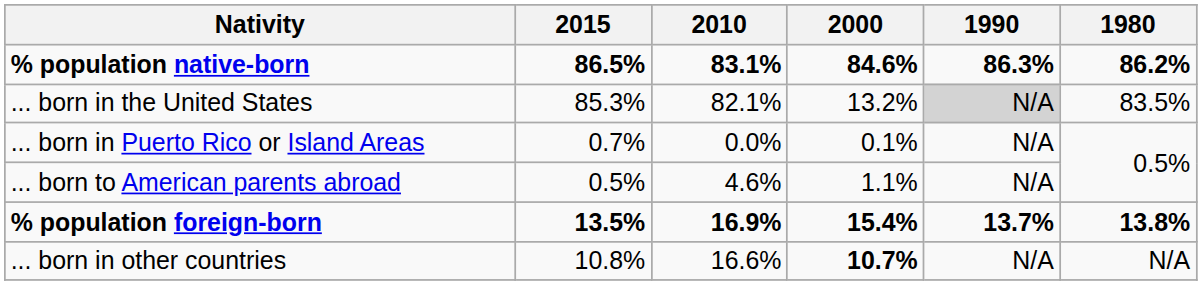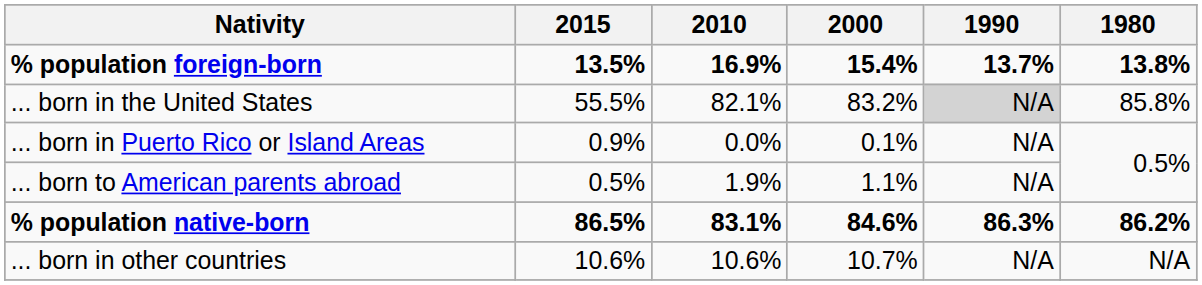 <table class="wikitable" style="font-size: 90%; text-align: right;">
 <tr>
 <th style="width: 20em;">Nativity</th>
 <th style="width: 5em;">2015</th>
 <th style="width: 5em;">2010</th>
 <th style="width: 5em;">2000</th>
 <th style="width: 5em;">1990</th>
 <th style="width: 5em;">1980</th>
 </tr>
 <tr>
+<td style="text-align:left"><strong>% population <a href='#'>foreign-born</a></strong></td>
+<td><strong>13.5%</strong></td>
+<td><strong>16.9%</strong></td>
+<td><strong>15.4%</strong></td>
+<td><strong>13.7%</strong></td>
+<td><strong>13.8%</strong></td>
+</tr>
+<tr>
+<td style="text-align:left">... born in the United States</td>
+<td>55.5%</td>
+<td>82.1%</td>
+<td>83.2%</td>
+<td style="background: lightgrey;">N/A</td>
+<td>85.8%</td>
+</tr>
+<tr>
+<td style="text-align:left">... born in <a href='#'>Puerto Rico</a> or <a href='#'>Island Areas</a></td>
+<td>0.9%</td>
+<td>0.0%</td>
+<td>0.1%</td>
+<td>N/A</td>
+<td rowspan="2">0.5%</td>
+</tr>
+<tr>
+<td style="text-align:left">... born to <a href='#'>American parents abroad</a></td>
+<td>0.5%</td>
+<td>1.9%</td>
+<td>1.1%</td>
+<td>N/A</td>
+</tr>
+<tr>
 <td style="text-align:left"><strong>% population <a href='#'>native-born</a></strong></td>
 <td><strong>86.5%</strong></td>
 <td><strong>83.1%</strong></td>
 <td><strong>84.6%</strong></td>
 <td><strong>86.3%</strong></td>
 <td><strong>86.2%</strong></td>
 </tr>
 <tr>
-<td style="text-align:left">... born in the United States</td>
-<td>85.3%</td>
-<td>82.1%</td>
-<td>13.2%</td>
-<td style="background: lightgrey;">N/A</td>
-<td>83.5%</td>
-</tr>
-<tr>
-<td style="text-align:left">... born in <a href='#'>Puerto Rico</a> or <a href='#'>Island Areas</a></td>
-<td>0.7%</td>
-<td>0.0%</td>
-<td>0.1%</td>
-<td>N/A</td>
-<td rowspan="2">0.5%</td>
-</tr>
-<tr>
-<td style="text-align:left">... born to <a href='#'>American parents abroad</a></td>
-<td>0.5%</td>
-<td>4.6%</td>
-<td>1.1%</td>
-<td>N/A</td>
-</tr>
-<tr>
-<td style="text-align:left"><strong>% population <a href='#'>foreign-born</a></strong></td>
-<td><strong>13.5%</strong></td>
-<td><strong>16.9%</strong></td>
-<td><strong>15.4%</strong></td>
-<td><strong>13.7%</strong></td>
-<td><strong>13.8%</strong></td>
-</tr>
-<tr>
 <td style="text-align:left">... born in other countries</td>
-<td>10.8%</td>
-<td>16.6%</td>
-<td><strong>10.7%</strong></td>
+<td>10.6%</td>
+<td>10.6%</td>
+<td>10.7%</td>
 <td>N/A</td>
 <td>N/A</td>
 </tr>
 </table>
